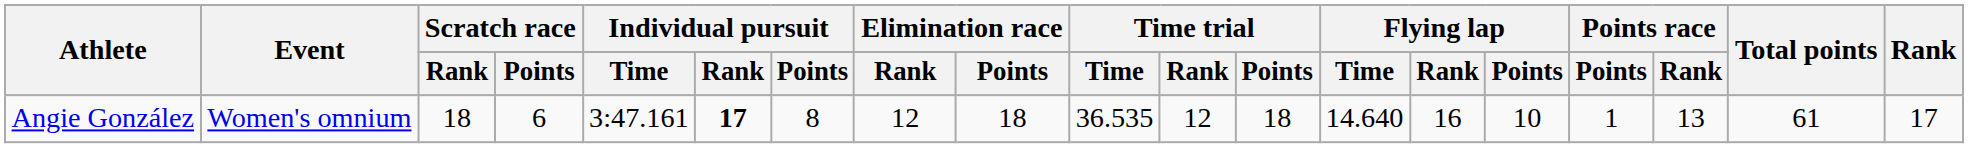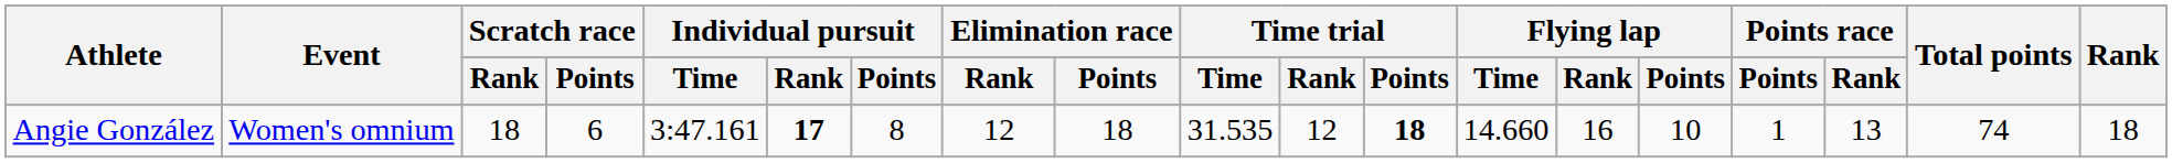 <table class="wikitable" style="font-size:90%">
 <tr>
 <th rowspan="2">Athlete</th>
 <th rowspan="2">Event</th>
 <th colspan=2>Scratch race</th>
 <th colspan=3>Individual pursuit</th>
 <th colspan=2>Elimination race</th>
 <th colspan=3>Time trial</th>
 <th colspan=3>Flying lap</th>
 <th colspan=2>Points race</th>
 <th rowspan=2>Total points</th>
 <th rowspan=2>Rank</th>
 </tr>
 <tr style="font-size:95%">
 <th>Rank</th>
 <th>Points</th>
 <th>Time</th>
 <th>Rank</th>
 <th>Points</th>
 <th>Rank</th>
 <th>Points</th>
 <th>Time</th>
 <th>Rank</th>
 <th>Points</th>
 <th>Time</th>
 <th>Rank</th>
 <th>Points</th>
 <th>Points</th>
 <th>Rank</th>
 </tr>
 <tr align=center>
 <td align=left><a href='#'>Angie González</a></td>
 <td align=left><a href='#'>Women's omnium</a></td>
 <td>18</td>
 <td>6</td>
 <td>3:47.161</td>
 <td><strong>17</strong></td>
 <td>8</td>
 <td>12</td>
 <td>18</td>
-<td>36.535</td>
+<td>31.535</td>
 <td>12</td>
-<td>18</td>
-<td>14.640</td>
+<td><strong>18</strong></td>
+<td>14.660</td>
 <td>16</td>
 <td>10</td>
 <td>1</td>
 <td>13</td>
-<td>61</td>
-<td>17</td>
+<td>74</td>
+<td>18</td>
 </tr>
 </table>
